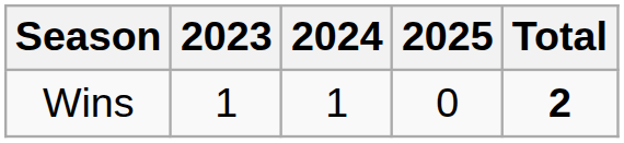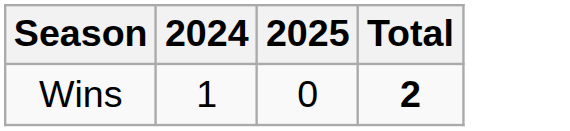 <table class="wikitable">
 <tr>
 <th>Season</th>
-<th>2023</th>
 <th>2024</th>
 <th>2025</th>
 <th>Total</th>
 </tr>
 <tr align="center">
 <td>Wins</td>
 <td>1</td>
-<td>1</td>
 <td>0</td>
 <td><strong>2</strong></td>
 </tr>
 </table>
